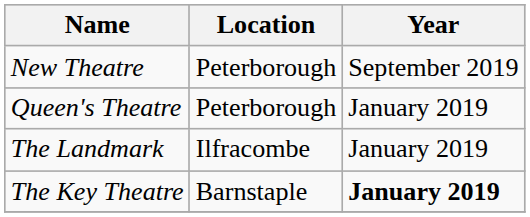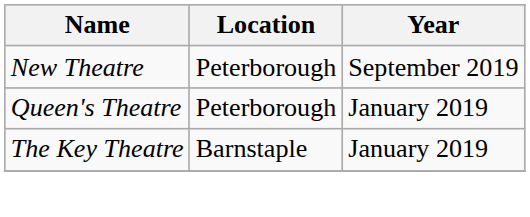 <table class="wikitable">
 <tr>
 <th>Name</th>
 <th>Location</th>
 <th>Year</th>
 </tr>
 <tr>
 <td><em>New Theatre</em></td>
 <td>Peterborough</td>
 <td>September 2019</td>
 </tr>
 <tr>
 <td><em>Queen's Theatre</em></td>
 <td>Peterborough</td>
 <td>January 2019</td>
 </tr>
 <tr>
-<td><em>The Landmark</em></td>
-<td>Ilfracombe</td>
-<td>January 2019</td>
-</tr>
-<tr>
 <td><em>The Key Theatre</em></td>
 <td>Barnstaple</td>
-<td><strong>January 2019</strong></td>
+<td>January 2019</td>
 </tr>
 <tr>
 </tr>
 </table>
